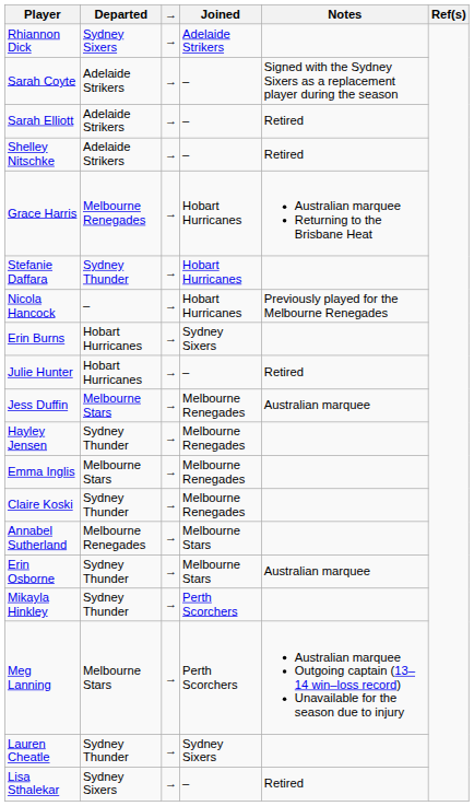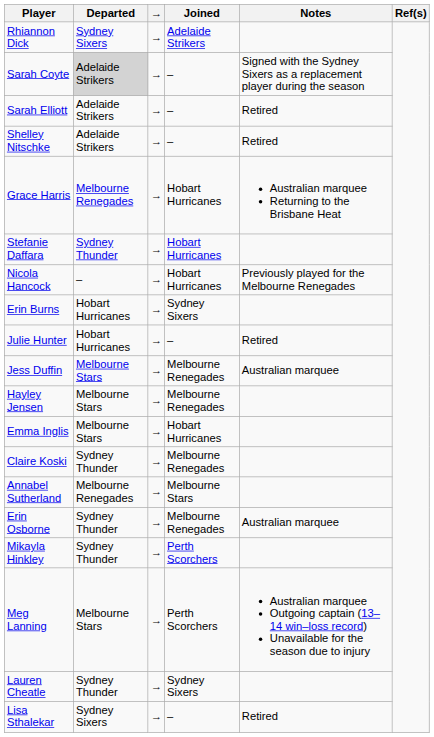 <table class="wikitable">
 <tr>
 <th>Player</th>
 <th>Departed</th>
 <th>→</th>
 <th>Joined</th>
 <th>Notes</th>
 <th>Ref(s)</th>
 </tr>
 <tr>
 <td><a href='#'>Rhiannon Dick</a></td>
 <td><a href='#'>Sydney Sixers</a></td>
 <td>→</td>
 <td><a href='#'>Adelaide Strikers</a></td>
 <td></td>
 <td rowspan="19"></td>
 </tr>
 <tr>
 <td><a href='#'>Sarah Coyte</a></td>
-<td>Adelaide Strikers</td>
+<td style="background: lightgrey;">Adelaide Strikers</td>
 <td>→</td>
 <td>–</td>
 <td>Signed with the Sydney Sixers as a replacement player during the season</td>
 </tr>
 <tr>
 <td><a href='#'>Sarah Elliott</a></td>
 <td>Adelaide Strikers</td>
 <td>→</td>
 <td>–</td>
 <td>Retired</td>
 </tr>
 <tr>
 <td><a href='#'>Shelley Nitschke</a></td>
 <td>Adelaide Strikers</td>
 <td>→</td>
 <td>–</td>
 <td>Retired</td>
 </tr>
 <tr>
 <td><a href='#'>Grace Harris</a></td>
 <td><a href='#'>Melbourne Renegades</a></td>
 <td>→</td>
 <td>Hobart Hurricanes</td>
 <td><br><ul><li>Australian marquee</li><li>Returning to the Brisbane Heat</li></ul></td>
 </tr>
 <tr>
 <td><a href='#'>Stefanie Daffara</a></td>
 <td><a href='#'>Sydney Thunder</a></td>
 <td>→</td>
 <td><a href='#'>Hobart Hurricanes</a></td>
 <td></td>
 </tr>
 <tr>
 <td><a href='#'>Nicola Hancock</a></td>
 <td>–</td>
 <td>→</td>
 <td>Hobart Hurricanes</td>
 <td>Previously played for the Melbourne Renegades</td>
 </tr>
 <tr>
 <td><a href='#'>Erin Burns</a></td>
 <td>Hobart Hurricanes</td>
 <td>→</td>
 <td>Sydney Sixers</td>
 <td></td>
 </tr>
 <tr>
 <td><a href='#'>Julie Hunter</a></td>
 <td>Hobart Hurricanes</td>
 <td>→</td>
 <td>–</td>
 <td>Retired</td>
 </tr>
 <tr>
 <td><a href='#'>Jess Duffin</a></td>
 <td><a href='#'>Melbourne Stars</a></td>
 <td>→</td>
 <td>Melbourne Renegades</td>
 <td>Australian marquee</td>
 </tr>
 <tr>
 <td><a href='#'>Hayley Jensen</a></td>
-<td>Sydney Thunder</td>
+<td>Melbourne Stars</td>
 <td>→</td>
 <td>Melbourne Renegades</td>
 <td></td>
 </tr>
 <tr>
 <td><a href='#'>Emma Inglis</a></td>
 <td>Melbourne Stars</td>
 <td>→</td>
-<td>Melbourne Renegades</td>
+<td>Hobart Hurricanes</td>
 <td></td>
 </tr>
 <tr>
 <td><a href='#'>Claire Koski</a></td>
 <td>Sydney Thunder</td>
 <td>→</td>
 <td>Melbourne Renegades</td>
 <td></td>
 </tr>
 <tr>
 <td><a href='#'>Annabel Sutherland</a></td>
 <td>Melbourne Renegades</td>
 <td>→</td>
 <td>Melbourne Stars</td>
 <td></td>
 </tr>
 <tr>
 <td><a href='#'>Erin Osborne</a></td>
 <td>Sydney Thunder</td>
 <td>→</td>
-<td>Melbourne Stars</td>
+<td>Melbourne Renegades</td>
 <td>Australian marquee</td>
 </tr>
 <tr>
 <td><a href='#'>Mikayla Hinkley</a></td>
 <td>Sydney Thunder</td>
 <td>→</td>
 <td><a href='#'>Perth Scorchers</a></td>
 <td></td>
 </tr>
 <tr>
 <td><a href='#'>Meg Lanning</a></td>
 <td>Melbourne Stars</td>
 <td>→</td>
 <td>Perth Scorchers</td>
 <td><br><ul><li>Australian marquee</li><li>Outgoing captain (<a href='#'>13–14 win–loss record</a>)</li><li>Unavailable for the season due to injury</li></ul></td>
 </tr>
 <tr>
 <td><a href='#'>Lauren Cheatle</a></td>
 <td>Sydney Thunder</td>
 <td>→</td>
 <td>Sydney Sixers</td>
 <td></td>
 </tr>
 <tr>
 <td><a href='#'>Lisa Sthalekar</a></td>
 <td>Sydney Sixers</td>
 <td>→</td>
 <td>–</td>
 <td>Retired</td>
 </tr>
 </table>
